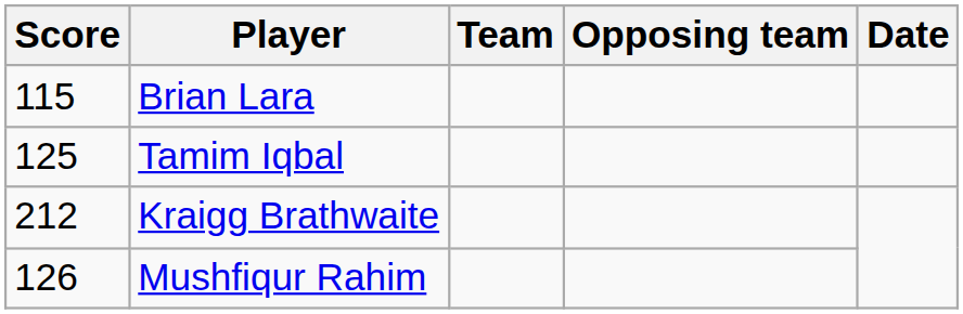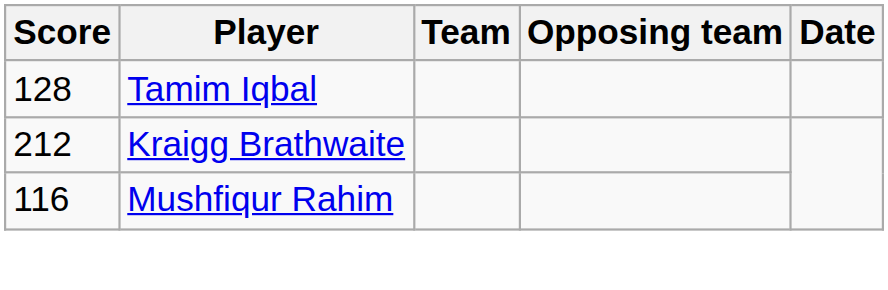 <table class="wikitable">
 <tr>
 <th>Score</th>
 <th>Player</th>
 <th>Team</th>
 <th>Opposing team</th>
 <th>Date</th>
 </tr>
 <tr>
-<td>115</td>
-<td><a href='#'>Brian Lara</a></td>
-<td></td>
-<td></td>
-<td></td>
-</tr>
-<tr>
-<td>125</td>
+<td>128</td>
 <td><a href='#'>Tamim Iqbal</a></td>
 <td></td>
 <td></td>
 <td></td>
 </tr>
 <tr>
 <td>212</td>
 <td><a href='#'>Kraigg Brathwaite</a></td>
 <td></td>
 <td></td>
 <td rowspan=2></td>
 </tr>
 <tr>
-<td>126</td>
+<td>116</td>
 <td><a href='#'>Mushfiqur Rahim</a></td>
 <td></td>
 <td></td>
 </tr>
 </table>
